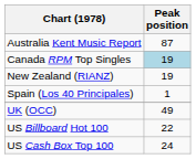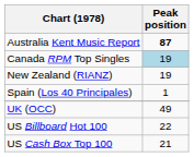 <table class="wikitable sortable">
 <tr>
 <th>Chart (1978)</th>
 <th>Peak<br>position</th>
 </tr>
 <tr>
 <td>Australia <a href='#'>Kent Music Report</a></td>
-<td style="text-align:center;">87</td>
+<td style="text-align:center;"><strong>87</strong></td>
 </tr>
 <tr>
 <td>Canada <em><a href='#'>RPM</a></em> Top Singles</td>
 <td style="background: lightblue; text-align:center;">19</td>
 </tr>
 <tr>
 <td>New Zealand (<a href='#'>RIANZ</a>)</td>
 <td style="text-align:center;">19</td>
 </tr>
 <tr>
 <td>Spain (<a href='#'>Los 40 Principales</a>)</td>
 <td style="text-align:center;">1</td>
 </tr>
 <tr>
 </tr>
 <tr>
 <td><a href='#'>UK</a> (<a href='#'>OCC</a>)</td>
 <td style="text-align:center;">49</td>
 </tr>
 <tr>
 <td>US <em><a href='#'>Billboard</a></em> <a href='#'>Hot 100</a></td>
 <td style="text-align:center;">22</td>
 </tr>
 <tr>
 <td>US <a href='#'><em>Cash Box</em> Top 100</a></td>
-<td align="center">24</td>
+<td align="center">21</td>
 </tr>
 </table>
